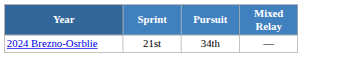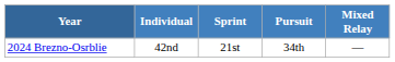 <table class="wikitable" style="font-size:95%; text-align:center; border:grey solid 1px; border-collapse:collapse; background:#ffffff;">
 <tr>
 <th style="background-color:#369; color:white;    width:160px;">Year</th>
+<th style="background-color:#4180be; color:white; width:75px;">Individual</th>
 <th style="background-color:#4180be; color:white; width:75px;">Sprint</th>
 <th style="background-color:#4180be; color:white; width:75px;">Pursuit</th>
 <th style="background-color:#4180be; color:white; width:75px;">Mixed Relay</th>
 </tr>
 <tr>
 <td align=left> <a href='#'>2024 Brezno-Osrblie</a></td>
+<td>42nd</td>
 <td>21st</td>
 <td>34th</td>
 <td>—</td>
 </tr>
 </table>
